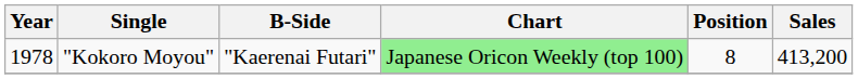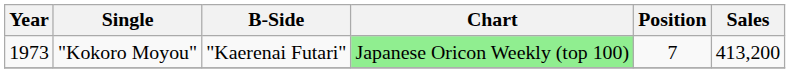 <table class="wikitable" border="1">
 <tr>
 <th>Year</th>
 <th>Single</th>
 <th>B-Side</th>
 <th>Chart</th>
 <th>Position</th>
 <th>Sales</th>
 </tr>
 <tr>
-<td>1978</td>
+<td>1973</td>
 <td>"Kokoro Moyou"</td>
 <td>"Kaerenai Futari"</td>
 <td style="background: lightgreen;">Japanese Oricon Weekly (top 100)</td>
-<td align="center">8</td>
+<td align="center">7</td>
 <td align="center">413,200</td>
 </tr>
 <tr>
 </tr>
 </table>
